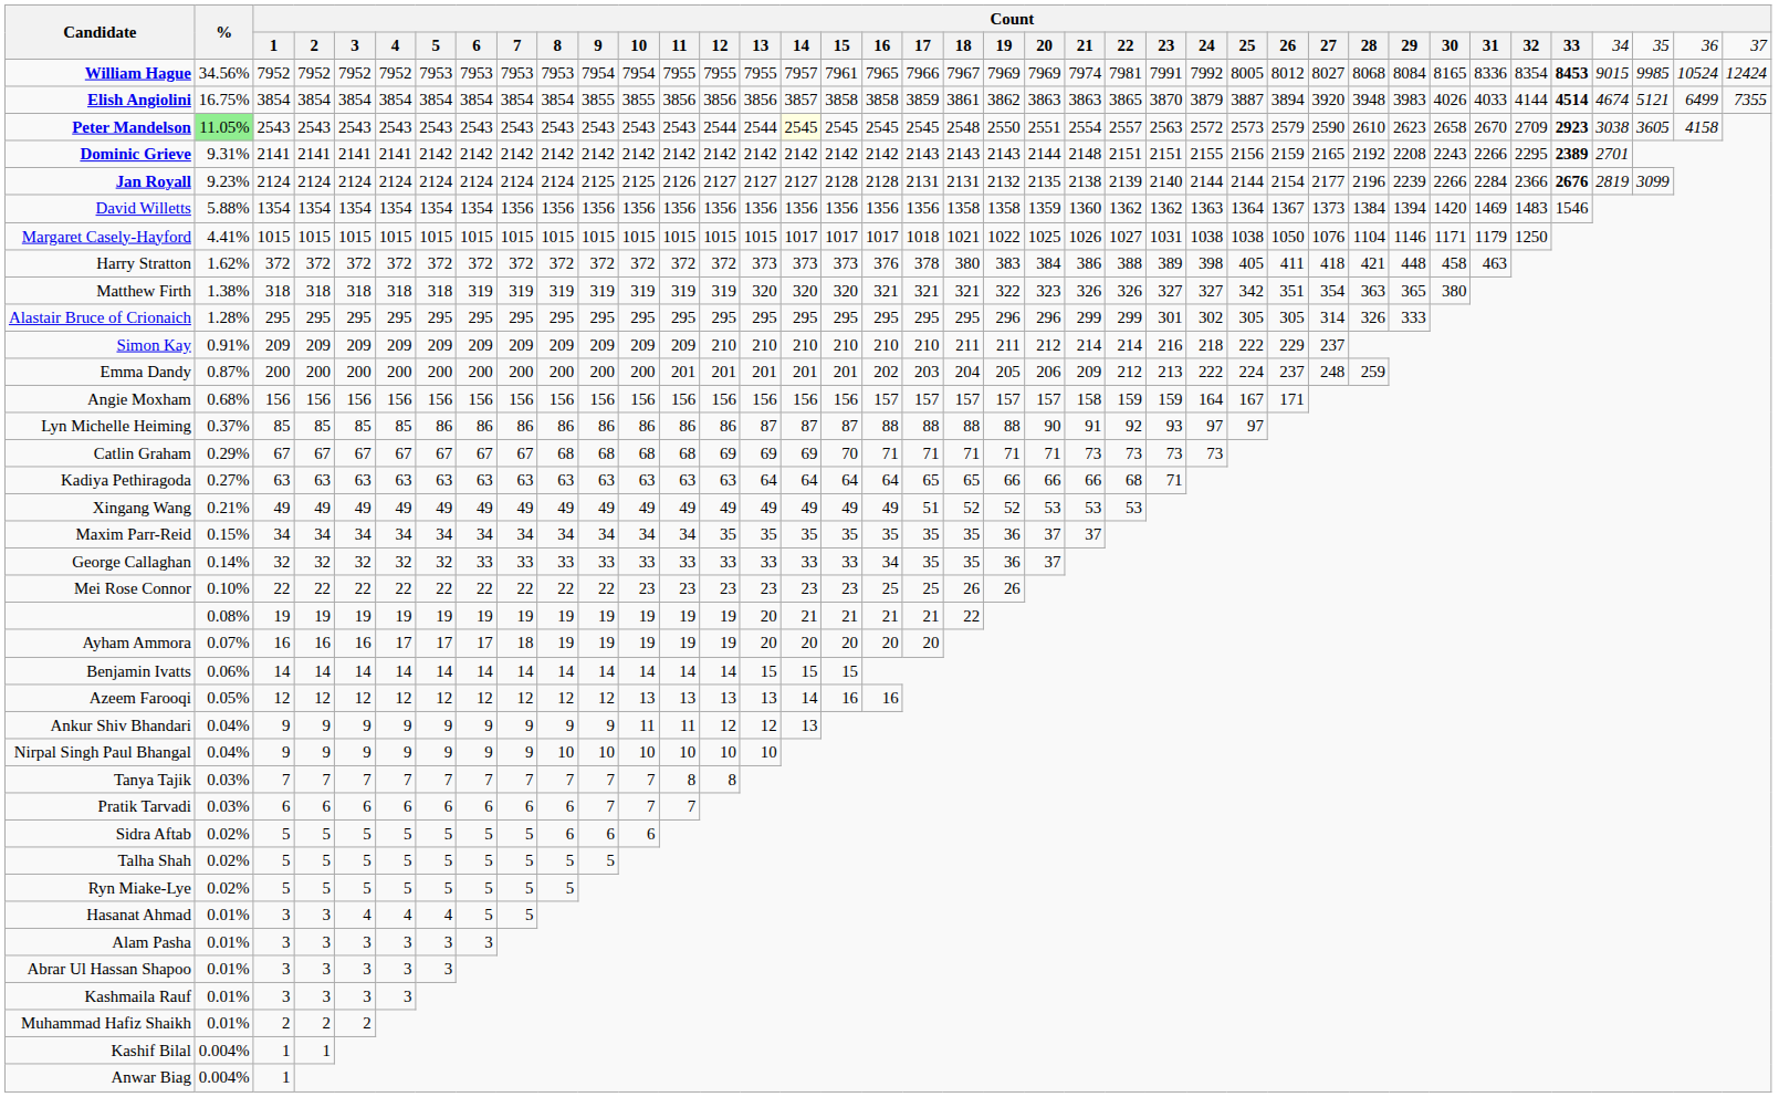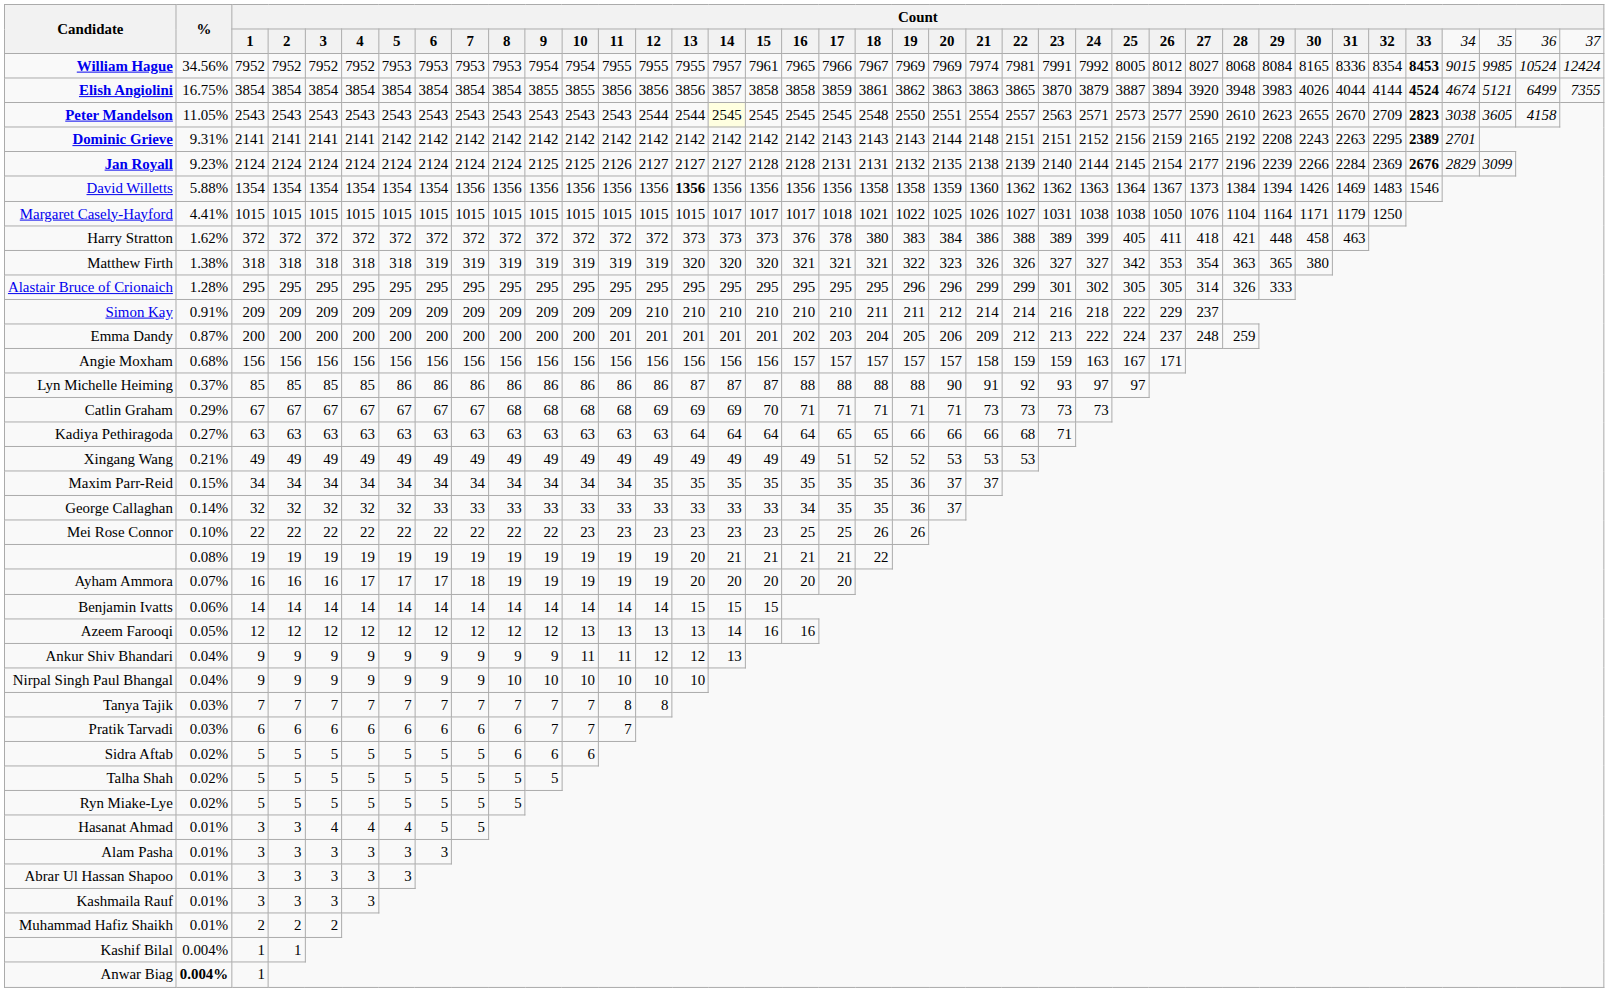 <table class="wikitable plainrowheaders" style="font-size:95%; text-align:right" |>
 <tr>
 <th rowspan=2>Candidate</th>
 <th rowspan=2>%</th>
 <th colspan=37>Count</th>
 </tr>
 <tr>
 <th>1</th>
 <th>2</th>
 <th>3</th>
 <th>4</th>
 <th>5</th>
 <th>6</th>
 <th>7</th>
 <th>8</th>
 <th>9</th>
 <th>10</th>
 <th>11</th>
 <th>12</th>
 <th>13</th>
 <th>14</th>
 <th>15</th>
 <th>16</th>
 <th>17</th>
 <th>18</th>
 <th>19</th>
 <th>20</th>
 <th>21</th>
 <th>22</th>
 <th>23</th>
 <th>24</th>
 <th>25</th>
 <th>26</th>
 <th>27</th>
 <th>28</th>
 <th>29</th>
 <th>30</th>
 <th>31</th>
 <th>32</th>
 <th>33</th>
 <td><em>34</em></td>
 <td><em>35</em></td>
 <td><em>36</em></td>
 <td><em>37</em></td>
 </tr>
 <tr>
 <td><strong><a href='#'>William Hague</a></strong></td>
 <td>34.56%</td>
 <td>7952</td>
 <td>7952</td>
 <td>7952</td>
 <td>7952</td>
 <td>7953</td>
 <td>7953</td>
 <td>7953</td>
 <td>7953</td>
 <td>7954</td>
 <td>7954</td>
 <td>7955</td>
 <td>7955</td>
 <td>7955</td>
 <td>7957</td>
 <td>7961</td>
 <td>7965</td>
 <td>7966</td>
 <td>7967</td>
 <td>7969</td>
 <td>7969</td>
 <td>7974</td>
 <td>7981</td>
 <td>7991</td>
 <td>7992</td>
 <td>8005</td>
 <td>8012</td>
 <td>8027</td>
 <td>8068</td>
 <td>8084</td>
 <td>8165</td>
 <td>8336</td>
 <td>8354</td>
 <td><strong>8453</strong></td>
 <td><em>9015</em></td>
 <td><em>9985</em></td>
 <td><em>10524</em></td>
 <td><em>12424</em></td>
 </tr>
 <tr>
 <td><strong><a href='#'>Elish Angiolini</a></strong></td>
 <td>16.75%</td>
 <td>3854</td>
 <td>3854</td>
 <td>3854</td>
 <td>3854</td>
 <td>3854</td>
 <td>3854</td>
 <td>3854</td>
 <td>3854</td>
 <td>3855</td>
 <td>3855</td>
 <td>3856</td>
 <td>3856</td>
 <td>3856</td>
 <td>3857</td>
 <td>3858</td>
 <td>3858</td>
 <td>3859</td>
 <td>3861</td>
 <td>3862</td>
 <td>3863</td>
 <td>3863</td>
 <td>3865</td>
 <td>3870</td>
 <td>3879</td>
 <td>3887</td>
 <td>3894</td>
 <td>3920</td>
 <td>3948</td>
 <td>3983</td>
 <td>4026</td>
-<td>4033</td>
+<td>4044</td>
 <td>4144</td>
-<td><strong>4514</strong></td>
+<td><strong>4524</strong></td>
 <td><em>4674</em></td>
 <td><em>5121</em></td>
 <td><em>6499</em></td>
 <td><em>7355</em></td>
 </tr>
 <tr>
 <td><strong><a href='#'>Peter Mandelson</a></strong></td>
-<td style="background: lightgreen;">11.05%</td>
+<td>11.05%</td>
 <td>2543</td>
 <td>2543</td>
 <td>2543</td>
 <td>2543</td>
 <td>2543</td>
 <td>2543</td>
 <td>2543</td>
 <td>2543</td>
 <td>2543</td>
 <td>2543</td>
 <td>2543</td>
 <td>2544</td>
 <td>2544</td>
 <td style="background: lightyellow;">2545</td>
 <td>2545</td>
 <td>2545</td>
 <td>2545</td>
 <td>2548</td>
 <td>2550</td>
 <td>2551</td>
 <td>2554</td>
 <td>2557</td>
 <td>2563</td>
-<td>2572</td>
+<td>2571</td>
 <td>2573</td>
-<td>2579</td>
+<td>2577</td>
 <td>2590</td>
 <td>2610</td>
 <td>2623</td>
-<td>2658</td>
+<td>2655</td>
 <td>2670</td>
 <td>2709</td>
-<td><strong>2923</strong></td>
+<td><strong>2823</strong></td>
 <td><em>3038</em></td>
 <td><em>3605</em></td>
 <td><em>4158</em></td>
 </tr>
 <tr>
 <td><strong><a href='#'>Dominic Grieve</a></strong></td>
 <td>9.31%</td>
 <td>2141</td>
 <td>2141</td>
 <td>2141</td>
 <td>2141</td>
 <td>2142</td>
 <td>2142</td>
 <td>2142</td>
 <td>2142</td>
 <td>2142</td>
 <td>2142</td>
 <td>2142</td>
 <td>2142</td>
 <td>2142</td>
 <td>2142</td>
 <td>2142</td>
 <td>2142</td>
 <td>2143</td>
 <td>2143</td>
 <td>2143</td>
 <td>2144</td>
 <td>2148</td>
 <td>2151</td>
 <td>2151</td>
-<td>2155</td>
+<td>2152</td>
 <td>2156</td>
 <td>2159</td>
 <td>2165</td>
 <td>2192</td>
 <td>2208</td>
 <td>2243</td>
-<td>2266</td>
+<td>2263</td>
 <td>2295</td>
 <td><strong>2389</strong></td>
 <td><em>2701</em></td>
 </tr>
 <tr>
 <td><strong><a href='#'>Jan Royall</a></strong></td>
 <td>9.23%</td>
 <td>2124</td>
 <td>2124</td>
 <td>2124</td>
 <td>2124</td>
 <td>2124</td>
 <td>2124</td>
 <td>2124</td>
 <td>2124</td>
 <td>2125</td>
 <td>2125</td>
 <td>2126</td>
 <td>2127</td>
 <td>2127</td>
 <td>2127</td>
 <td>2128</td>
 <td>2128</td>
 <td>2131</td>
 <td>2131</td>
 <td>2132</td>
 <td>2135</td>
 <td>2138</td>
 <td>2139</td>
 <td>2140</td>
 <td>2144</td>
-<td>2144</td>
+<td>2145</td>
 <td>2154</td>
 <td>2177</td>
 <td>2196</td>
 <td>2239</td>
 <td>2266</td>
 <td>2284</td>
-<td>2366</td>
+<td>2369</td>
 <td><strong>2676</strong></td>
-<td><em>2819</em></td>
+<td><em>2829</em></td>
 <td><em>3099</em></td>
 </tr>
 <tr>
 <td><a href='#'>David Willetts</a></td>
 <td>5.88%</td>
 <td>1354</td>
 <td>1354</td>
 <td>1354</td>
 <td>1354</td>
 <td>1354</td>
 <td>1354</td>
 <td>1356</td>
 <td>1356</td>
 <td>1356</td>
 <td>1356</td>
 <td>1356</td>
 <td>1356</td>
-<td>1356</td>
+<td><strong>1356</strong></td>
 <td>1356</td>
 <td>1356</td>
 <td>1356</td>
 <td>1356</td>
 <td>1358</td>
 <td>1358</td>
 <td>1359</td>
 <td>1360</td>
 <td>1362</td>
 <td>1362</td>
 <td>1363</td>
 <td>1364</td>
 <td>1367</td>
 <td>1373</td>
 <td>1384</td>
 <td>1394</td>
-<td>1420</td>
+<td>1426</td>
 <td>1469</td>
 <td>1483</td>
 <td>1546</td>
 </tr>
 <tr>
 <td><a href='#'>Margaret Casely-Hayford</a></td>
 <td>4.41%</td>
 <td>1015</td>
 <td>1015</td>
 <td>1015</td>
 <td>1015</td>
 <td>1015</td>
 <td>1015</td>
 <td>1015</td>
 <td>1015</td>
 <td>1015</td>
 <td>1015</td>
 <td>1015</td>
 <td>1015</td>
 <td>1015</td>
 <td>1017</td>
 <td>1017</td>
 <td>1017</td>
 <td>1018</td>
 <td>1021</td>
 <td>1022</td>
 <td>1025</td>
 <td>1026</td>
 <td>1027</td>
 <td>1031</td>
 <td>1038</td>
 <td>1038</td>
 <td>1050</td>
 <td>1076</td>
 <td>1104</td>
-<td>1146</td>
+<td>1164</td>
 <td>1171</td>
 <td>1179</td>
 <td>1250</td>
 </tr>
 <tr>
 <td>Harry Stratton</td>
 <td>1.62%</td>
 <td>372</td>
 <td>372</td>
 <td>372</td>
 <td>372</td>
 <td>372</td>
 <td>372</td>
 <td>372</td>
 <td>372</td>
 <td>372</td>
 <td>372</td>
 <td>372</td>
 <td>372</td>
 <td>373</td>
 <td>373</td>
 <td>373</td>
 <td>376</td>
 <td>378</td>
 <td>380</td>
 <td>383</td>
 <td>384</td>
 <td>386</td>
 <td>388</td>
 <td>389</td>
-<td>398</td>
+<td>399</td>
 <td>405</td>
 <td>411</td>
 <td>418</td>
 <td>421</td>
 <td>448</td>
 <td>458</td>
 <td>463</td>
 </tr>
 <tr>
 <td>Matthew Firth</td>
 <td>1.38%</td>
 <td>318</td>
 <td>318</td>
 <td>318</td>
 <td>318</td>
 <td>318</td>
 <td>319</td>
 <td>319</td>
 <td>319</td>
 <td>319</td>
 <td>319</td>
 <td>319</td>
 <td>319</td>
 <td>320</td>
 <td>320</td>
 <td>320</td>
 <td>321</td>
 <td>321</td>
 <td>321</td>
 <td>322</td>
 <td>323</td>
 <td>326</td>
 <td>326</td>
 <td>327</td>
 <td>327</td>
 <td>342</td>
-<td>351</td>
+<td>353</td>
 <td>354</td>
 <td>363</td>
 <td>365</td>
 <td>380</td>
 </tr>
 <tr>
 <td><a href='#'>Alastair Bruce of Crionaich</a></td>
 <td>1.28%</td>
 <td>295</td>
 <td>295</td>
 <td>295</td>
 <td>295</td>
 <td>295</td>
 <td>295</td>
 <td>295</td>
 <td>295</td>
 <td>295</td>
 <td>295</td>
 <td>295</td>
 <td>295</td>
 <td>295</td>
 <td>295</td>
 <td>295</td>
 <td>295</td>
 <td>295</td>
 <td>295</td>
 <td>296</td>
 <td>296</td>
 <td>299</td>
 <td>299</td>
 <td>301</td>
 <td>302</td>
 <td>305</td>
 <td>305</td>
 <td>314</td>
 <td>326</td>
 <td>333</td>
 </tr>
 <tr>
 <td><a href='#'>Simon Kay</a></td>
 <td>0.91%</td>
 <td>209</td>
 <td>209</td>
 <td>209</td>
 <td>209</td>
 <td>209</td>
 <td>209</td>
 <td>209</td>
 <td>209</td>
 <td>209</td>
 <td>209</td>
 <td>209</td>
 <td>210</td>
 <td>210</td>
 <td>210</td>
 <td>210</td>
 <td>210</td>
 <td>210</td>
 <td>211</td>
 <td>211</td>
 <td>212</td>
 <td>214</td>
 <td>214</td>
 <td>216</td>
 <td>218</td>
 <td>222</td>
 <td>229</td>
 <td>237</td>
 </tr>
 <tr>
 <td>Emma Dandy</td>
 <td>0.87%</td>
 <td>200</td>
 <td>200</td>
 <td>200</td>
 <td>200</td>
 <td>200</td>
 <td>200</td>
 <td>200</td>
 <td>200</td>
 <td>200</td>
 <td>200</td>
 <td>201</td>
 <td>201</td>
 <td>201</td>
 <td>201</td>
 <td>201</td>
 <td>202</td>
 <td>203</td>
 <td>204</td>
 <td>205</td>
 <td>206</td>
 <td>209</td>
 <td>212</td>
 <td>213</td>
 <td>222</td>
 <td>224</td>
 <td>237</td>
 <td>248</td>
 <td>259</td>
 </tr>
 <tr>
 <td>Angie Moxham</td>
 <td>0.68%</td>
 <td>156</td>
 <td>156</td>
 <td>156</td>
 <td>156</td>
 <td>156</td>
 <td>156</td>
 <td>156</td>
 <td>156</td>
 <td>156</td>
 <td>156</td>
 <td>156</td>
 <td>156</td>
 <td>156</td>
 <td>156</td>
 <td>156</td>
 <td>157</td>
 <td>157</td>
 <td>157</td>
 <td>157</td>
 <td>157</td>
 <td>158</td>
 <td>159</td>
 <td>159</td>
-<td>164</td>
+<td>163</td>
 <td>167</td>
 <td>171</td>
 </tr>
 <tr>
 <td>Lyn Michelle Heiming</td>
 <td>0.37%</td>
 <td>85</td>
 <td>85</td>
 <td>85</td>
 <td>85</td>
 <td>86</td>
 <td>86</td>
 <td>86</td>
 <td>86</td>
 <td>86</td>
 <td>86</td>
 <td>86</td>
 <td>86</td>
 <td>87</td>
 <td>87</td>
 <td>87</td>
 <td>88</td>
 <td>88</td>
 <td>88</td>
 <td>88</td>
 <td>90</td>
 <td>91</td>
 <td>92</td>
 <td>93</td>
 <td>97</td>
 <td>97</td>
 </tr>
 <tr>
 <td>Catlin Graham</td>
 <td>0.29%</td>
 <td>67</td>
 <td>67</td>
 <td>67</td>
 <td>67</td>
 <td>67</td>
 <td>67</td>
 <td>67</td>
 <td>68</td>
 <td>68</td>
 <td>68</td>
 <td>68</td>
 <td>69</td>
 <td>69</td>
 <td>69</td>
 <td>70</td>
 <td>71</td>
 <td>71</td>
 <td>71</td>
 <td>71</td>
 <td>71</td>
 <td>73</td>
 <td>73</td>
 <td>73</td>
 <td>73</td>
 </tr>
 <tr>
 <td>Kadiya Pethiragoda</td>
 <td>0.27%</td>
 <td>63</td>
 <td>63</td>
 <td>63</td>
 <td>63</td>
 <td>63</td>
 <td>63</td>
 <td>63</td>
 <td>63</td>
 <td>63</td>
 <td>63</td>
 <td>63</td>
 <td>63</td>
 <td>64</td>
 <td>64</td>
 <td>64</td>
 <td>64</td>
 <td>65</td>
 <td>65</td>
 <td>66</td>
 <td>66</td>
 <td>66</td>
 <td>68</td>
 <td>71</td>
 </tr>
 <tr>
 <td>Xingang Wang</td>
 <td>0.21%</td>
 <td>49</td>
 <td>49</td>
 <td>49</td>
 <td>49</td>
 <td>49</td>
 <td>49</td>
 <td>49</td>
 <td>49</td>
 <td>49</td>
 <td>49</td>
 <td>49</td>
 <td>49</td>
 <td>49</td>
 <td>49</td>
 <td>49</td>
 <td>49</td>
 <td>51</td>
 <td>52</td>
 <td>52</td>
 <td>53</td>
 <td>53</td>
 <td>53</td>
 </tr>
 <tr>
 <td>Maxim Parr-Reid</td>
 <td>0.15%</td>
 <td>34</td>
 <td>34</td>
 <td>34</td>
 <td>34</td>
 <td>34</td>
 <td>34</td>
 <td>34</td>
 <td>34</td>
 <td>34</td>
 <td>34</td>
 <td>34</td>
 <td>35</td>
 <td>35</td>
 <td>35</td>
 <td>35</td>
 <td>35</td>
 <td>35</td>
 <td>35</td>
 <td>36</td>
 <td>37</td>
 <td>37</td>
 </tr>
 <tr>
 <td>George Callaghan</td>
 <td>0.14%</td>
 <td>32</td>
 <td>32</td>
 <td>32</td>
 <td>32</td>
 <td>32</td>
 <td>33</td>
 <td>33</td>
 <td>33</td>
 <td>33</td>
 <td>33</td>
 <td>33</td>
 <td>33</td>
 <td>33</td>
 <td>33</td>
 <td>33</td>
 <td>34</td>
 <td>35</td>
 <td>35</td>
 <td>36</td>
 <td>37</td>
 </tr>
 <tr>
 <td>Mei Rose Connor</td>
 <td>0.10%</td>
 <td>22</td>
 <td>22</td>
 <td>22</td>
 <td>22</td>
 <td>22</td>
 <td>22</td>
 <td>22</td>
 <td>22</td>
 <td>22</td>
 <td>23</td>
 <td>23</td>
 <td>23</td>
 <td>23</td>
 <td>23</td>
 <td>23</td>
 <td>25</td>
 <td>25</td>
 <td>26</td>
 <td>26</td>
 </tr>
 <tr>
 <td></td>
 <td>0.08%</td>
 <td>19</td>
 <td>19</td>
 <td>19</td>
 <td>19</td>
 <td>19</td>
 <td>19</td>
 <td>19</td>
 <td>19</td>
 <td>19</td>
 <td>19</td>
 <td>19</td>
 <td>19</td>
 <td>20</td>
 <td>21</td>
 <td>21</td>
 <td>21</td>
 <td>21</td>
 <td>22</td>
 </tr>
 <tr>
 <td>Ayham Ammora</td>
 <td>0.07%</td>
 <td>16</td>
 <td>16</td>
 <td>16</td>
 <td>17</td>
 <td>17</td>
 <td>17</td>
 <td>18</td>
 <td>19</td>
 <td>19</td>
 <td>19</td>
 <td>19</td>
 <td>19</td>
 <td>20</td>
 <td>20</td>
 <td>20</td>
 <td>20</td>
 <td>20</td>
 </tr>
 <tr>
 <td>Benjamin Ivatts</td>
 <td>0.06%</td>
 <td>14</td>
 <td>14</td>
 <td>14</td>
 <td>14</td>
 <td>14</td>
 <td>14</td>
 <td>14</td>
 <td>14</td>
 <td>14</td>
 <td>14</td>
 <td>14</td>
 <td>14</td>
 <td>15</td>
 <td>15</td>
 <td>15</td>
 </tr>
 <tr>
 <td>Azeem Farooqi</td>
 <td>0.05%</td>
 <td>12</td>
 <td>12</td>
 <td>12</td>
 <td>12</td>
 <td>12</td>
 <td>12</td>
 <td>12</td>
 <td>12</td>
 <td>12</td>
 <td>13</td>
 <td>13</td>
 <td>13</td>
 <td>13</td>
 <td>14</td>
 <td>16</td>
 <td>16</td>
 </tr>
 <tr>
 <td>Ankur Shiv Bhandari</td>
 <td>0.04%</td>
 <td>9</td>
 <td>9</td>
 <td>9</td>
 <td>9</td>
 <td>9</td>
 <td>9</td>
 <td>9</td>
 <td>9</td>
 <td>9</td>
 <td>11</td>
 <td>11</td>
 <td>12</td>
 <td>12</td>
 <td>13</td>
 </tr>
 <tr>
 <td>Nirpal Singh Paul Bhangal</td>
 <td>0.04%</td>
 <td>9</td>
 <td>9</td>
 <td>9</td>
 <td>9</td>
 <td>9</td>
 <td>9</td>
 <td>9</td>
 <td>10</td>
 <td>10</td>
 <td>10</td>
 <td>10</td>
 <td>10</td>
 <td>10</td>
 </tr>
 <tr>
 <td>Tanya Tajik</td>
 <td>0.03%</td>
 <td>7</td>
 <td>7</td>
 <td>7</td>
 <td>7</td>
 <td>7</td>
 <td>7</td>
 <td>7</td>
 <td>7</td>
 <td>7</td>
 <td>7</td>
 <td>8</td>
 <td>8</td>
 </tr>
 <tr>
 <td>Pratik Tarvadi</td>
 <td>0.03%</td>
 <td>6</td>
 <td>6</td>
 <td>6</td>
 <td>6</td>
 <td>6</td>
 <td>6</td>
 <td>6</td>
 <td>6</td>
 <td>7</td>
 <td>7</td>
 <td>7</td>
 </tr>
 <tr>
 <td>Sidra Aftab</td>
 <td>0.02%</td>
 <td>5</td>
 <td>5</td>
 <td>5</td>
 <td>5</td>
 <td>5</td>
 <td>5</td>
 <td>5</td>
 <td>6</td>
 <td>6</td>
 <td>6</td>
 </tr>
 <tr>
 <td>Talha Shah</td>
 <td>0.02%</td>
 <td>5</td>
 <td>5</td>
 <td>5</td>
 <td>5</td>
 <td>5</td>
 <td>5</td>
 <td>5</td>
 <td>5</td>
 <td>5</td>
 </tr>
 <tr>
 <td>Ryn Miake-Lye</td>
 <td>0.02%</td>
 <td>5</td>
 <td>5</td>
 <td>5</td>
 <td>5</td>
 <td>5</td>
 <td>5</td>
 <td>5</td>
 <td>5</td>
 </tr>
 <tr>
 <td>Hasanat Ahmad</td>
 <td>0.01%</td>
 <td>3</td>
 <td>3</td>
 <td>4</td>
 <td>4</td>
 <td>4</td>
 <td>5</td>
 <td>5</td>
 </tr>
 <tr>
 <td>Alam Pasha</td>
 <td>0.01%</td>
 <td>3</td>
 <td>3</td>
 <td>3</td>
 <td>3</td>
 <td>3</td>
 <td>3</td>
 </tr>
 <tr>
 <td>Abrar Ul Hassan Shapoo</td>
 <td>0.01%</td>
 <td>3</td>
 <td>3</td>
 <td>3</td>
 <td>3</td>
 <td>3</td>
 </tr>
 <tr>
 <td>Kashmaila Rauf</td>
 <td>0.01%</td>
 <td>3</td>
 <td>3</td>
 <td>3</td>
 <td>3</td>
 </tr>
 <tr>
 <td> Muhammad Hafiz Shaikh</td>
 <td>0.01%</td>
 <td>2</td>
 <td>2</td>
 <td>2</td>
 </tr>
 <tr>
 <td>Kashif Bilal</td>
 <td>0.004%</td>
 <td>1</td>
 <td>1</td>
 </tr>
 <tr>
 <td>Anwar Biag</td>
-<td>0.004%</td>
+<td><strong>0.004%</strong></td>
 <td>1</td>
 </tr>
 </table>
